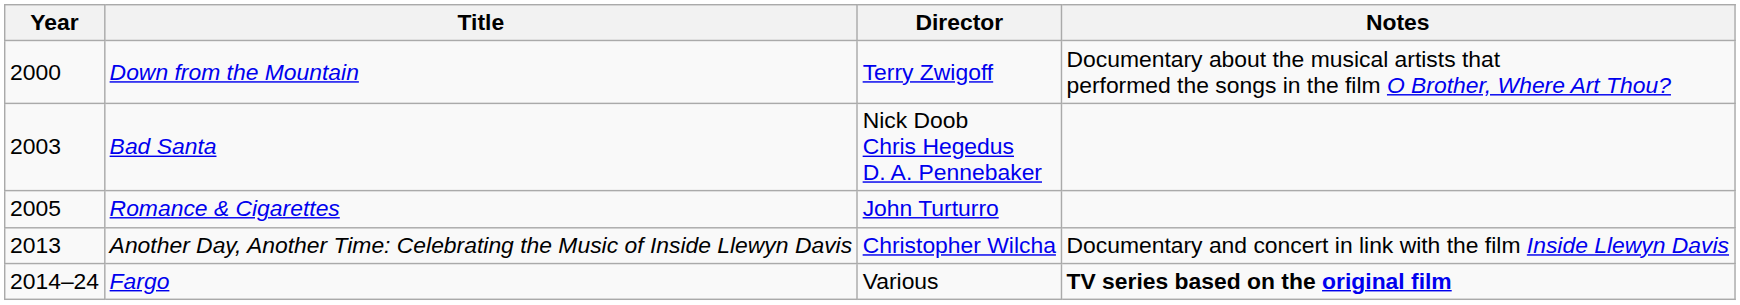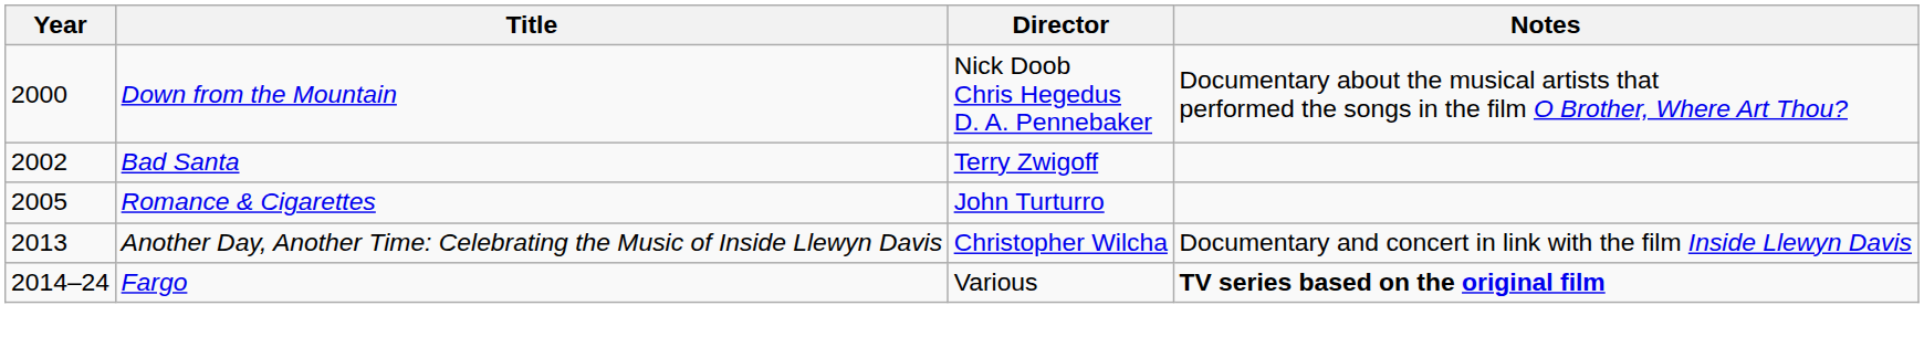 <table class="wikitable">
 <tr>
 <th>Year</th>
 <th>Title</th>
 <th>Director</th>
 <th>Notes</th>
 </tr>
 <tr>
 <td>2000</td>
 <td><em><a href='#'>Down from the Mountain</a></em></td>
-<td><a href='#'>Terry Zwigoff</a></td>
+<td>Nick Doob<br><a href='#'>Chris Hegedus</a><br><a href='#'>D. A. Pennebaker</a></td>
 <td>Documentary about the musical artists that<br>performed the songs in the film <em><a href='#'>O Brother, Where Art Thou?</a></em></td>
 </tr>
 <tr>
-<td>2003</td>
+<td>2002</td>
 <td><em><a href='#'>Bad Santa</a></em></td>
-<td>Nick Doob<br><a href='#'>Chris Hegedus</a><br><a href='#'>D. A. Pennebaker</a></td>
+<td><a href='#'>Terry Zwigoff</a></td>
 <td></td>
 </tr>
 <tr>
 <td>2005</td>
 <td><em><a href='#'>Romance & Cigarettes</a></em></td>
 <td><a href='#'>John Turturro</a></td>
 <td></td>
 </tr>
 <tr>
 <td>2013</td>
 <td><em>Another Day, Another Time: Celebrating the Music of Inside Llewyn Davis</em></td>
 <td><a href='#'>Christopher Wilcha</a></td>
 <td>Documentary and concert in link with the film <em><a href='#'>Inside Llewyn Davis</a></em></td>
 </tr>
 <tr>
 <td>2014–24</td>
 <td><em><a href='#'>Fargo</a></em></td>
 <td>Various</td>
 <td><strong>TV series based on the <a href='#'>original film</a></strong></td>
 </tr>
 </table>
